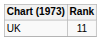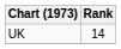 <table class="wikitable">
 <tr>
 <th>Chart (1973)</th>
 <th style="text-align:center;">Rank</th>
 </tr>
 <tr>
 <td>UK </td>
-<td style="text-align:center;">11</td>
+<td style="text-align:center;">14</td>
 </tr>
 <tr>
 </tr>
 </table>
